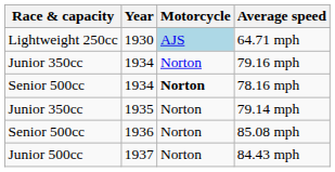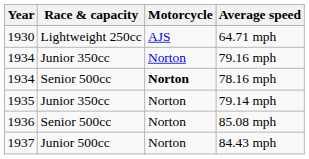 <table class="wikitable">
 <tr style="background:#CCCCCC;">
+<th>Year</th>
 <th>Race & capacity</th>
-<th>Year</th>
 <th>Motorcycle</th>
 <th>Average speed</th>
 </tr>
 <tr>
+<td>1930</td>
 <td>Lightweight 250cc</td>
-<td>1930</td>
-<td style="background: lightblue;"><a href='#'>AJS</a></td>
+<td><a href='#'>AJS</a></td>
 <td>64.71 mph</td>
 </tr>
 <tr>
+<td>1934</td>
 <td>Junior 350cc</td>
-<td>1934</td>
 <td><a href='#'>Norton</a></td>
 <td>79.16 mph</td>
 </tr>
 <tr>
+<td>1934</td>
 <td>Senior 500cc</td>
-<td>1934</td>
 <td><strong>Norton</strong></td>
 <td>78.16 mph</td>
 </tr>
 <tr>
+<td>1935</td>
 <td>Junior 350cc</td>
-<td>1935</td>
 <td>Norton</td>
 <td>79.14 mph</td>
 </tr>
 <tr>
+<td>1936</td>
 <td>Senior 500cc</td>
-<td>1936</td>
 <td>Norton</td>
 <td>85.08 mph</td>
 </tr>
 <tr>
+<td>1937</td>
 <td>Junior 500cc</td>
-<td>1937</td>
 <td>Norton</td>
 <td>84.43 mph</td>
 </tr>
 </table>
